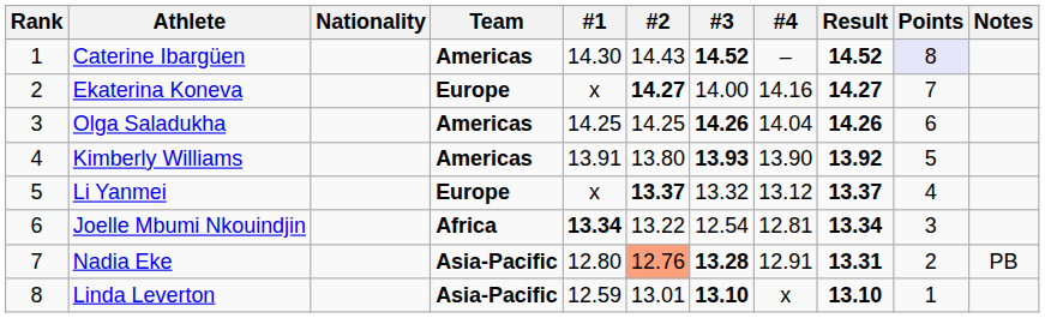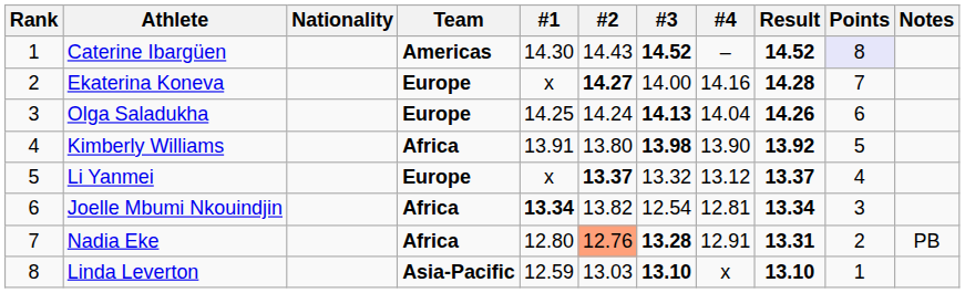 <table class="wikitable sortable" style="text-align:center">
 <tr>
 <th>Rank</th>
 <th>Athlete</th>
 <th>Nationality</th>
 <th>Team</th>
 <th>#1</th>
 <th>#2</th>
 <th>#3</th>
 <th>#4</th>
 <th>Result</th>
 <th>Points</th>
 <th>Notes</th>
 </tr>
 <tr>
 <td>1</td>
 <td align="left"><a href='#'>Caterine Ibargüen</a></td>
 <td align=left></td>
 <td align=left><strong>Americas</strong></td>
 <td>14.30</td>
 <td>14.43</td>
 <td><strong>14.52</strong></td>
 <td>–</td>
 <td><strong>14.52</strong></td>
 <td style="background: lavender;">8</td>
 <td></td>
 </tr>
 <tr>
 <td>2</td>
 <td align="left"><a href='#'>Ekaterina Koneva</a></td>
 <td align=left></td>
 <td align=left><strong>Europe</strong></td>
 <td>x</td>
 <td><strong>14.27</strong></td>
 <td>14.00</td>
 <td>14.16</td>
-<td><strong>14.27</strong></td>
+<td><strong>14.28</strong></td>
 <td>7</td>
 <td></td>
 </tr>
 <tr>
 <td>3</td>
 <td align="left"><a href='#'>Olga Saladukha</a></td>
 <td align=left></td>
-<td align=left><strong>Americas</strong></td>
+<td align=left><strong>Europe</strong></td>
 <td>14.25</td>
-<td>14.25</td>
-<td><strong>14.26</strong></td>
+<td>14.24</td>
+<td><strong>14.13</strong></td>
 <td>14.04</td>
 <td><strong>14.26</strong></td>
 <td>6</td>
 <td></td>
 </tr>
 <tr>
 <td>4</td>
 <td align="left"><a href='#'>Kimberly Williams</a></td>
 <td align=left></td>
-<td align=left><strong>Americas</strong></td>
+<td align=left><strong>Africa</strong></td>
 <td>13.91</td>
 <td>13.80</td>
-<td><strong>13.93</strong></td>
+<td><strong>13.98</strong></td>
 <td>13.90</td>
 <td><strong>13.92</strong></td>
 <td>5</td>
 <td></td>
 </tr>
 <tr>
 <td>5</td>
 <td align="left"><a href='#'>Li Yanmei</a></td>
 <td align=left></td>
 <td align=left><strong>Europe</strong></td>
 <td>x</td>
 <td><strong>13.37</strong></td>
 <td>13.32</td>
 <td>13.12</td>
 <td><strong>13.37</strong></td>
 <td>4</td>
 <td></td>
 </tr>
 <tr>
 <td>6</td>
 <td align="left"><a href='#'>Joelle Mbumi Nkouindjin</a></td>
 <td align=left></td>
 <td align=left><strong>Africa</strong></td>
 <td><strong>13.34</strong></td>
-<td>13.22</td>
+<td>13.82</td>
 <td>12.54</td>
 <td>12.81</td>
 <td><strong>13.34</strong></td>
 <td>3</td>
 <td></td>
 </tr>
 <tr>
 <td>7</td>
 <td align="left"><a href='#'>Nadia Eke</a></td>
 <td align=left></td>
-<td align=left><strong>Asia-Pacific</strong></td>
+<td align=left><strong>Africa</strong></td>
 <td>12.80</td>
 <td style="background: lightsalmon;">12.76</td>
 <td><strong>13.28</strong></td>
 <td>12.91</td>
 <td><strong>13.31</strong></td>
 <td>2</td>
 <td>PB</td>
 </tr>
 <tr>
 <td>8</td>
 <td align="left"><a href='#'>Linda Leverton</a></td>
 <td align=left></td>
 <td align=left><strong>Asia-Pacific</strong></td>
 <td>12.59</td>
-<td>13.01</td>
+<td>13.03</td>
 <td><strong>13.10</strong></td>
 <td>x</td>
 <td><strong>13.10</strong></td>
 <td>1</td>
 <td></td>
 </tr>
 </table>
